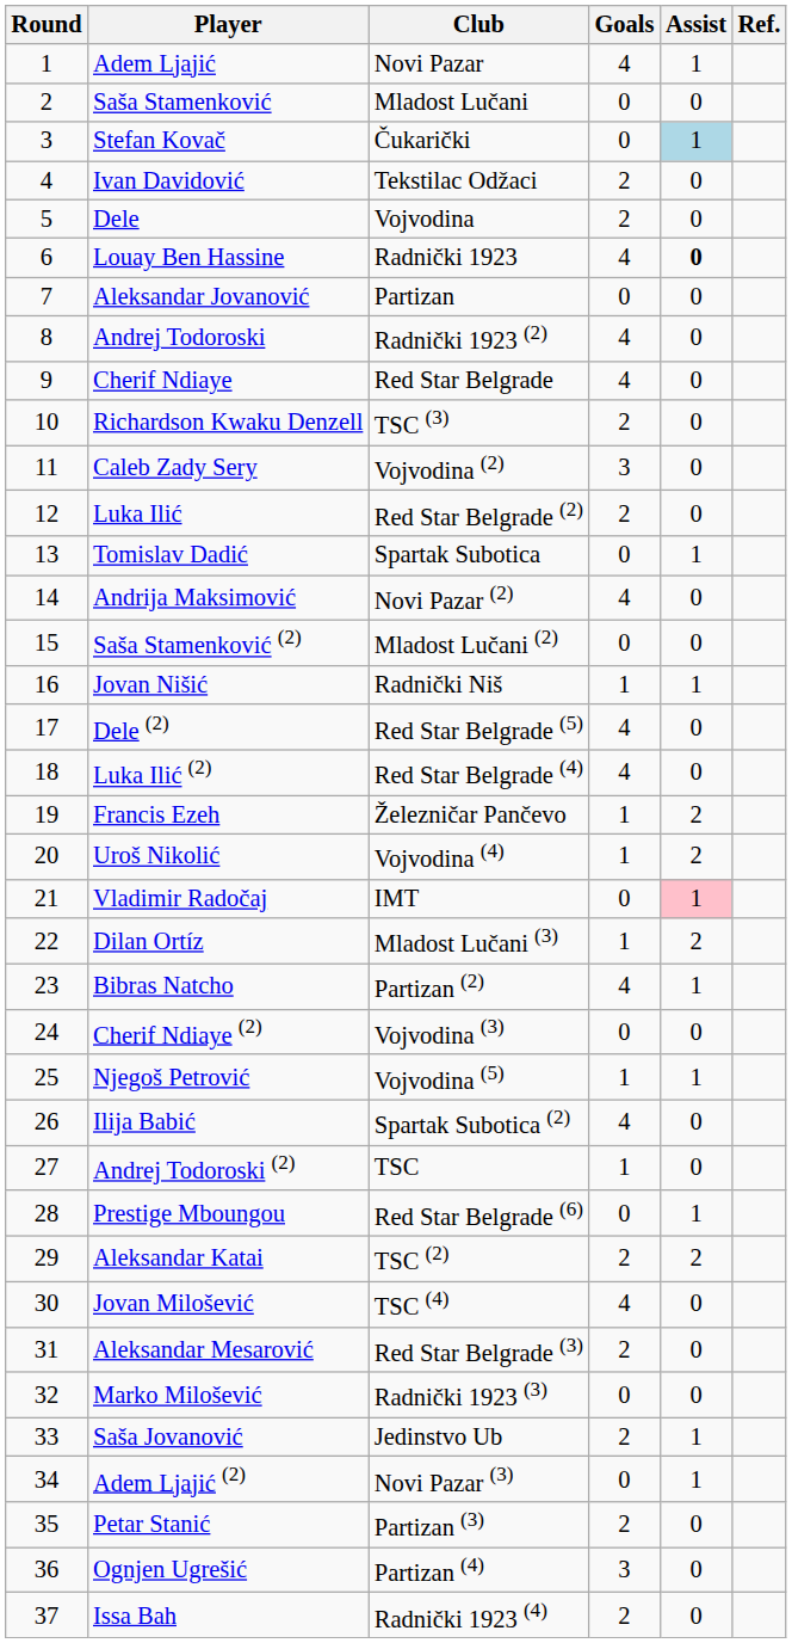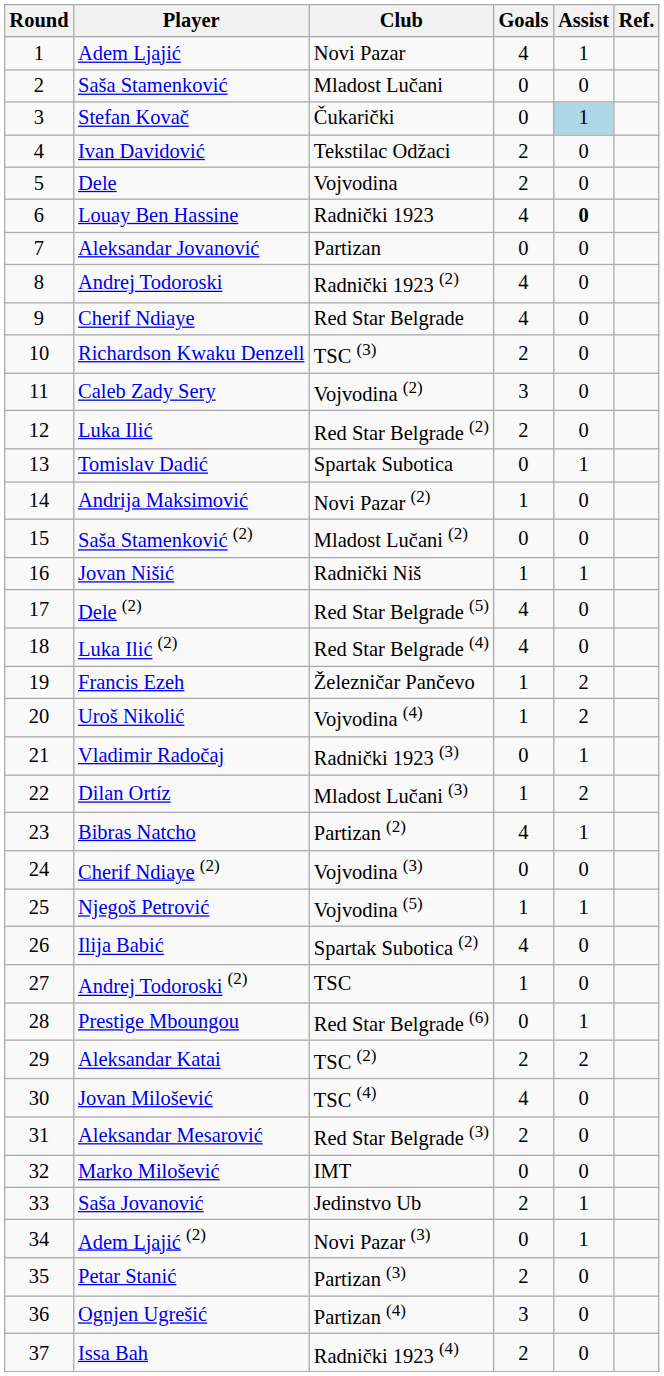 <table class="wikitable">
 <tr>
 <th>Round</th>
 <th>Player</th>
 <th>Club</th>
 <th>Goals</th>
 <th>Assist</th>
 <th small>Ref.</th>
 </tr>
 <tr>
 <td style="text-align:center">1</td>
 <td> <a href='#'>Adem Ljajić</a></td>
 <td>Novi Pazar</td>
 <td style="text-align:center">4</td>
 <td style="text-align:center">1</td>
 <td style="text-align:center"></td>
 </tr>
 <tr>
 <td style="text-align:center">2</td>
 <td> <a href='#'>Saša Stamenković</a></td>
 <td>Mladost Lučani</td>
 <td style="text-align:center">0</td>
 <td style="text-align:center">0</td>
 <td style="text-align:center"></td>
 </tr>
 <tr>
 <td style="text-align:center">3</td>
 <td> <a href='#'>Stefan Kovač</a></td>
 <td>Čukarički</td>
 <td style="text-align:center">0</td>
 <td style="background: lightblue; text-align:center">1</td>
 <td style="text-align:center"></td>
 </tr>
 <tr>
 <td style="text-align:center">4</td>
 <td> <a href='#'>Ivan Davidović</a></td>
 <td>Tekstilac Odžaci</td>
 <td style="text-align:center">2</td>
 <td style="text-align:center">0</td>
 <td style="text-align:center"></td>
 </tr>
 <tr>
 <td style="text-align:center">5</td>
 <td> <a href='#'>Dele</a></td>
 <td>Vojvodina</td>
 <td style="text-align:center">2</td>
 <td style="text-align:center">0</td>
 <td style="text-align:center"></td>
 </tr>
 <tr>
 <td style="text-align:center">6</td>
 <td> <a href='#'>Louay Ben Hassine</a></td>
 <td>Radnički 1923</td>
 <td style="text-align:center">4</td>
 <td style="text-align:center"><strong>0</strong></td>
 <td style="text-align:center"></td>
 </tr>
 <tr>
 <td style="text-align:center">7</td>
 <td> <a href='#'>Aleksandar Jovanović</a></td>
 <td>Partizan</td>
 <td style="text-align:center">0</td>
 <td style="text-align:center">0</td>
 <td style="text-align:center"></td>
 </tr>
 <tr>
 <td style="text-align:center">8</td>
 <td> <a href='#'>Andrej Todoroski</a></td>
 <td>Radnički 1923 <sup>(2)</sup></td>
 <td style="text-align:center">4</td>
 <td style="text-align:center">0</td>
 <td style="text-align:center"></td>
 </tr>
 <tr>
 <td style="text-align:center">9</td>
 <td> <a href='#'>Cherif Ndiaye</a></td>
 <td>Red Star Belgrade</td>
 <td style="text-align:center">4</td>
 <td style="text-align:center">0</td>
 <td style="text-align:center"></td>
 </tr>
 <tr>
 <td style="text-align:center">10</td>
 <td> <a href='#'>Richardson Kwaku Denzell</a></td>
 <td>TSC <sup>(3)</sup></td>
 <td style="text-align:center">2</td>
 <td style="text-align:center">0</td>
 <td style="text-align:center"></td>
 </tr>
 <tr>
 <td style="text-align:center">11</td>
 <td> <a href='#'>Caleb Zady Sery</a></td>
 <td>Vojvodina <sup>(2)</sup></td>
 <td style="text-align:center">3</td>
 <td style="text-align:center">0</td>
 <td style="text-align:center"></td>
 </tr>
 <tr>
 <td style="text-align:center">12</td>
 <td> <a href='#'>Luka Ilić</a></td>
 <td>Red Star Belgrade <sup>(2)</sup></td>
 <td style="text-align:center">2</td>
 <td style="text-align:center">0</td>
 <td style="text-align:center"></td>
 </tr>
 <tr>
 <td style="text-align:center">13</td>
 <td> <a href='#'>Tomislav Dadić</a></td>
 <td>Spartak Subotica</td>
 <td style="text-align:center">0</td>
 <td style="text-align:center">1</td>
 <td style="text-align:center"></td>
 </tr>
 <tr>
 <td style="text-align:center">14</td>
 <td> <a href='#'>Andrija Maksimović</a></td>
 <td>Novi Pazar <sup>(2)</sup></td>
-<td style="text-align:center">4</td>
+<td style="text-align:center">1</td>
 <td style="text-align:center">0</td>
 <td style="text-align:center"></td>
 </tr>
 <tr>
 <td style="text-align:center">15</td>
 <td> <a href='#'>Saša Stamenković</a> <sup>(2)</sup></td>
 <td>Mladost Lučani <sup>(2)</sup></td>
 <td style="text-align:center">0</td>
 <td style="text-align:center">0</td>
 <td style="text-align:center"></td>
 </tr>
 <tr>
 <td style="text-align:center">16</td>
 <td> <a href='#'>Jovan Nišić</a></td>
 <td>Radnički Niš</td>
 <td style="text-align:center">1</td>
 <td style="text-align:center">1</td>
 <td style="text-align:center"></td>
 </tr>
 <tr>
 <td style="text-align:center">17</td>
 <td> <a href='#'>Dele</a> <sup>(2)</sup></td>
 <td>Red Star Belgrade <sup>(5)</sup></td>
 <td style="text-align:center">4</td>
 <td style="text-align:center">0</td>
 <td style="text-align:center"></td>
 </tr>
 <tr>
 <td style="text-align:center">18</td>
 <td> <a href='#'>Luka Ilić</a> <sup>(2)</sup></td>
 <td>Red Star Belgrade <sup>(4)</sup></td>
 <td style="text-align:center">4</td>
 <td style="text-align:center">0</td>
 <td style="text-align:center"></td>
 </tr>
 <tr>
 <td style="text-align:center">19</td>
 <td> <a href='#'>Francis Ezeh</a></td>
 <td>Železničar Pančevo</td>
 <td style="text-align:center">1</td>
 <td style="text-align:center">2</td>
 <td style="text-align:center"></td>
 </tr>
 <tr>
 <td style="text-align:center">20</td>
 <td> <a href='#'>Uroš Nikolić</a></td>
 <td>Vojvodina <sup>(4)</sup></td>
 <td style="text-align:center">1</td>
 <td style="text-align:center">2</td>
 <td style="text-align:center"></td>
 </tr>
 <tr>
 <td style="text-align:center">21</td>
 <td> <a href='#'>Vladimir Radočaj</a></td>
-<td>IMT</td>
+<td>Radnički 1923 <sup>(3)</sup></td>
 <td style="text-align:center">0</td>
-<td style="background: pink; text-align:center">1</td>
+<td style="text-align:center">1</td>
 <td style="text-align:center"></td>
 </tr>
 <tr>
 <td style="text-align:center">22</td>
 <td> <a href='#'>Dilan Ortíz</a></td>
 <td>Mladost Lučani <sup>(3)</sup></td>
 <td style="text-align:center">1</td>
 <td style="text-align:center">2</td>
 <td style="text-align:center"></td>
 </tr>
 <tr>
 <td style="text-align:center">23</td>
 <td> <a href='#'>Bibras Natcho</a></td>
 <td>Partizan <sup>(2)</sup></td>
 <td style="text-align:center">4</td>
 <td style="text-align:center">1</td>
 <td style="text-align:center"></td>
 </tr>
 <tr>
 <td style="text-align:center">24</td>
 <td> <a href='#'>Cherif Ndiaye</a> <sup>(2)</sup></td>
 <td>Vojvodina <sup>(3)</sup></td>
 <td style="text-align:center">0</td>
 <td style="text-align:center">0</td>
 <td style="text-align:center"></td>
 </tr>
 <tr>
 <td style="text-align:center">25</td>
 <td> <a href='#'>Njegoš Petrović</a></td>
 <td>Vojvodina <sup>(5)</sup></td>
 <td style="text-align:center">1</td>
 <td style="text-align:center">1</td>
 <td style="text-align:center"></td>
 </tr>
 <tr>
 <td style="text-align:center">26</td>
 <td> <a href='#'>Ilija Babić</a></td>
 <td>Spartak Subotica <sup>(2)</sup></td>
 <td style="text-align:center">4</td>
 <td style="text-align:center">0</td>
 <td style="text-align:center"></td>
 </tr>
 <tr>
 <td style="text-align:center">27</td>
 <td> <a href='#'>Andrej Todoroski</a> <sup>(2)</sup></td>
 <td>TSC</td>
 <td style="text-align:center">1</td>
 <td style="text-align:center">0</td>
 <td style="text-align:center"></td>
 </tr>
 <tr>
 <td style="text-align:center">28</td>
 <td> <a href='#'>Prestige Mboungou</a></td>
 <td>Red Star Belgrade <sup>(6)</sup></td>
 <td style="text-align:center">0</td>
 <td style="text-align:center">1</td>
 <td style="text-align:center"></td>
 </tr>
 <tr>
 <td style="text-align:center">29</td>
 <td> <a href='#'>Aleksandar Katai</a></td>
 <td>TSC <sup>(2)</sup></td>
 <td style="text-align:center">2</td>
 <td style="text-align:center">2</td>
 <td style="text-align:center"></td>
 </tr>
 <tr>
 <td style="text-align:center">30</td>
 <td> <a href='#'>Jovan Milošević</a></td>
 <td>TSC <sup>(4)</sup></td>
 <td style="text-align:center">4</td>
 <td style="text-align:center">0</td>
 <td style="text-align:center"></td>
 </tr>
 <tr>
 <td style="text-align:center">31</td>
 <td> <a href='#'>Aleksandar Mesarović</a></td>
 <td>Red Star Belgrade <sup>(3)</sup></td>
 <td style="text-align:center">2</td>
 <td style="text-align:center">0</td>
 <td style="text-align:center"></td>
 </tr>
 <tr>
 <td style="text-align:center">32</td>
 <td> <a href='#'>Marko Milošević</a></td>
-<td>Radnički 1923 <sup>(3)</sup></td>
+<td>IMT</td>
 <td style="text-align:center">0</td>
 <td style="text-align:center">0</td>
 <td style="text-align:center"></td>
 </tr>
 <tr>
 <td style="text-align:center">33</td>
 <td> <a href='#'>Saša Jovanović</a></td>
 <td>Jedinstvo Ub</td>
 <td style="text-align:center">2</td>
 <td style="text-align:center">1</td>
 <td style="text-align:center"></td>
 </tr>
 <tr>
 <td style="text-align:center">34</td>
 <td> <a href='#'>Adem Ljajić</a> <sup>(2)</sup></td>
 <td>Novi Pazar <sup>(3)</sup></td>
 <td style="text-align:center">0</td>
 <td style="text-align:center">1</td>
 <td style="text-align:center"></td>
 </tr>
 <tr>
 <td style="text-align:center">35</td>
 <td> <a href='#'>Petar Stanić</a></td>
 <td>Partizan <sup>(3)</sup></td>
 <td style="text-align:center">2</td>
 <td style="text-align:center">0</td>
 <td style="text-align:center"></td>
 </tr>
 <tr>
 <td style="text-align:center">36</td>
 <td> <a href='#'>Ognjen Ugrešić</a></td>
 <td>Partizan <sup>(4)</sup></td>
 <td style="text-align:center">3</td>
 <td style="text-align:center">0</td>
 <td style="text-align:center"></td>
 </tr>
 <tr>
 <td style="text-align:center">37</td>
 <td> <a href='#'>Issa Bah</a></td>
 <td>Radnički 1923 <sup>(4)</sup></td>
 <td style="text-align:center">2</td>
 <td style="text-align:center">0</td>
 <td style="text-align:center"></td>
 </tr>
 </table>
